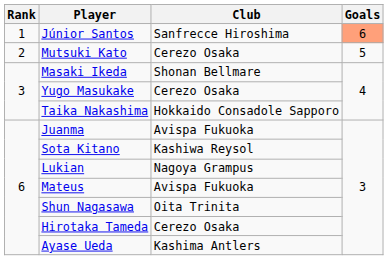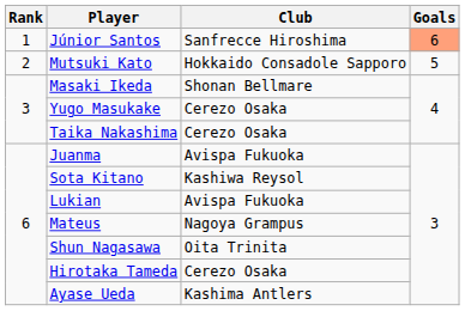 <table class="wikitable" style="text-align:center">
 <tr>
 <th>Rank</th>
 <th>Player</th>
 <th>Club</th>
 <th>Goals</th>
 </tr>
 <tr>
 <td rowspan=1>1</td>
 <td align="left"> <a href='#'>Júnior Santos</a></td>
 <td align="left">Sanfrecce Hiroshima</td>
 <td rowspan=1 style="background: lightsalmon;">6</td>
 </tr>
 <tr>
 <td rowspan=1>2</td>
 <td align="left"> <a href='#'>Mutsuki Kato</a></td>
-<td align="left">Cerezo Osaka</td>
+<td align="left">Hokkaido Consadole Sapporo</td>
 <td rowspan=1>5</td>
 </tr>
 <tr>
 <td rowspan=3>3</td>
 <td align="left"> <a href='#'>Masaki Ikeda</a></td>
 <td align="left">Shonan Bellmare</td>
 <td rowspan=3>4</td>
 </tr>
 <tr>
 <td align="left"> <a href='#'>Yugo Masukake</a></td>
 <td align="left">Cerezo Osaka</td>
 </tr>
 <tr>
 <td align="left"> <a href='#'>Taika Nakashima</a></td>
-<td align="left">Hokkaido Consadole Sapporo</td>
+<td align="left">Cerezo Osaka</td>
 </tr>
 <tr>
 <td rowspan=7>6</td>
 <td align="left"> <a href='#'>Juanma</a></td>
 <td align="left">Avispa Fukuoka</td>
 <td rowspan=7>3</td>
 </tr>
 <tr>
 <td align="left"> <a href='#'>Sota Kitano</a></td>
 <td align="left">Kashiwa Reysol</td>
 </tr>
 <tr>
 <td align="left"> <a href='#'>Lukian</a></td>
-<td align="left">Nagoya Grampus</td>
+<td align="left">Avispa Fukuoka</td>
 </tr>
 <tr>
 <td align="left"> <a href='#'>Mateus</a></td>
-<td align="left">Avispa Fukuoka</td>
+<td align="left">Nagoya Grampus</td>
 </tr>
 <tr>
 <td align="left"> <a href='#'>Shun Nagasawa</a></td>
 <td align="left">Oita Trinita</td>
 </tr>
 <tr>
 <td align="left"> <a href='#'>Hirotaka Tameda</a></td>
 <td align="left">Cerezo Osaka</td>
 </tr>
 <tr>
 <td align="left"> <a href='#'>Ayase Ueda</a></td>
 <td align="left">Kashima Antlers<br></td>
 </tr>
 </table>
